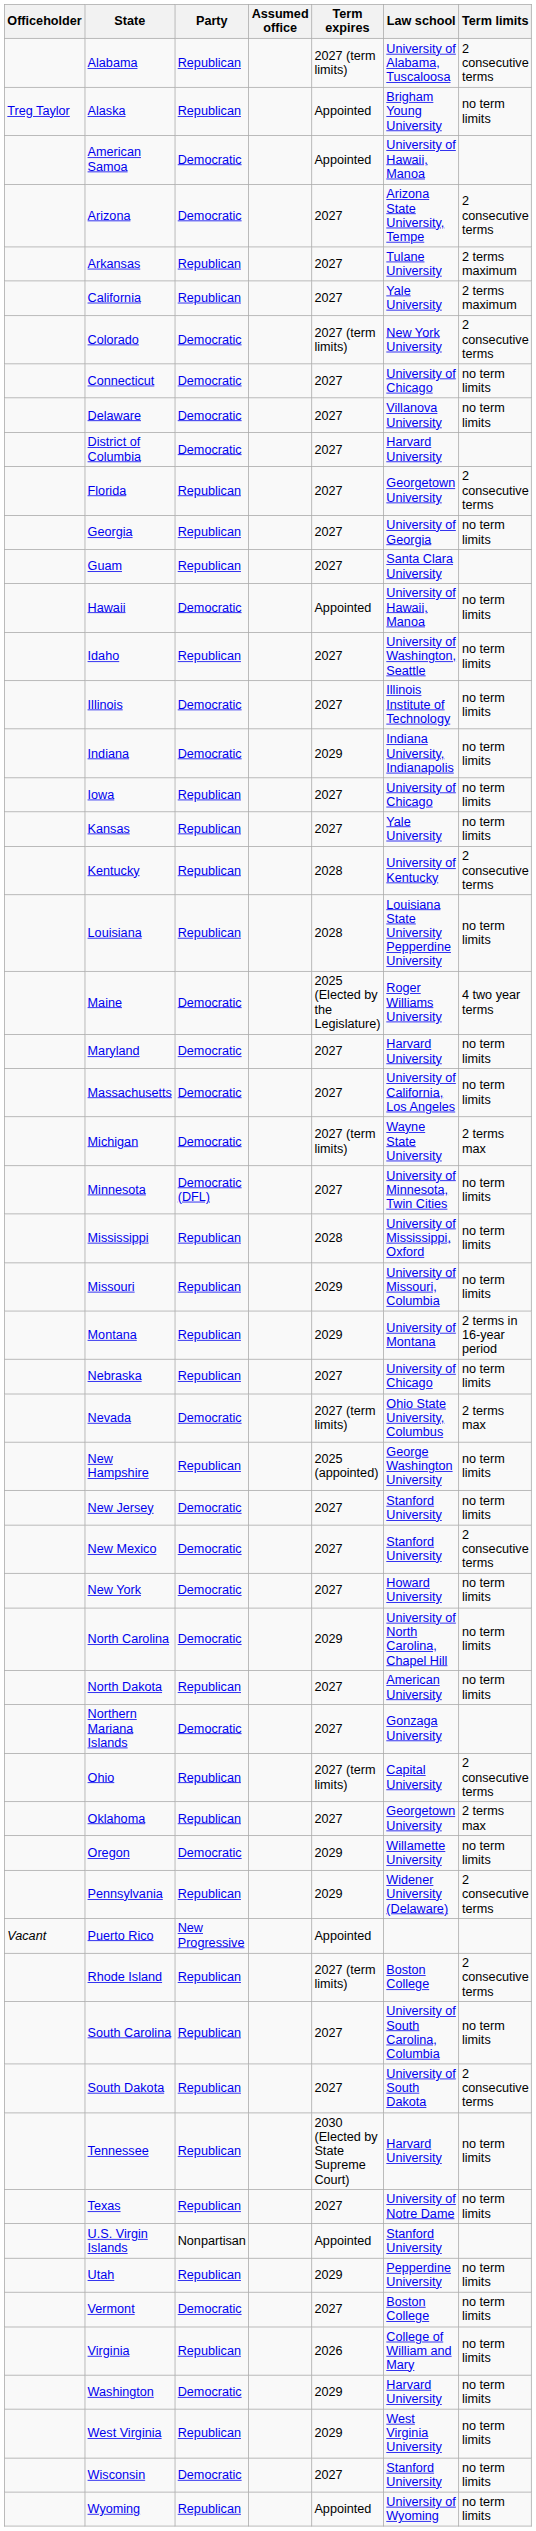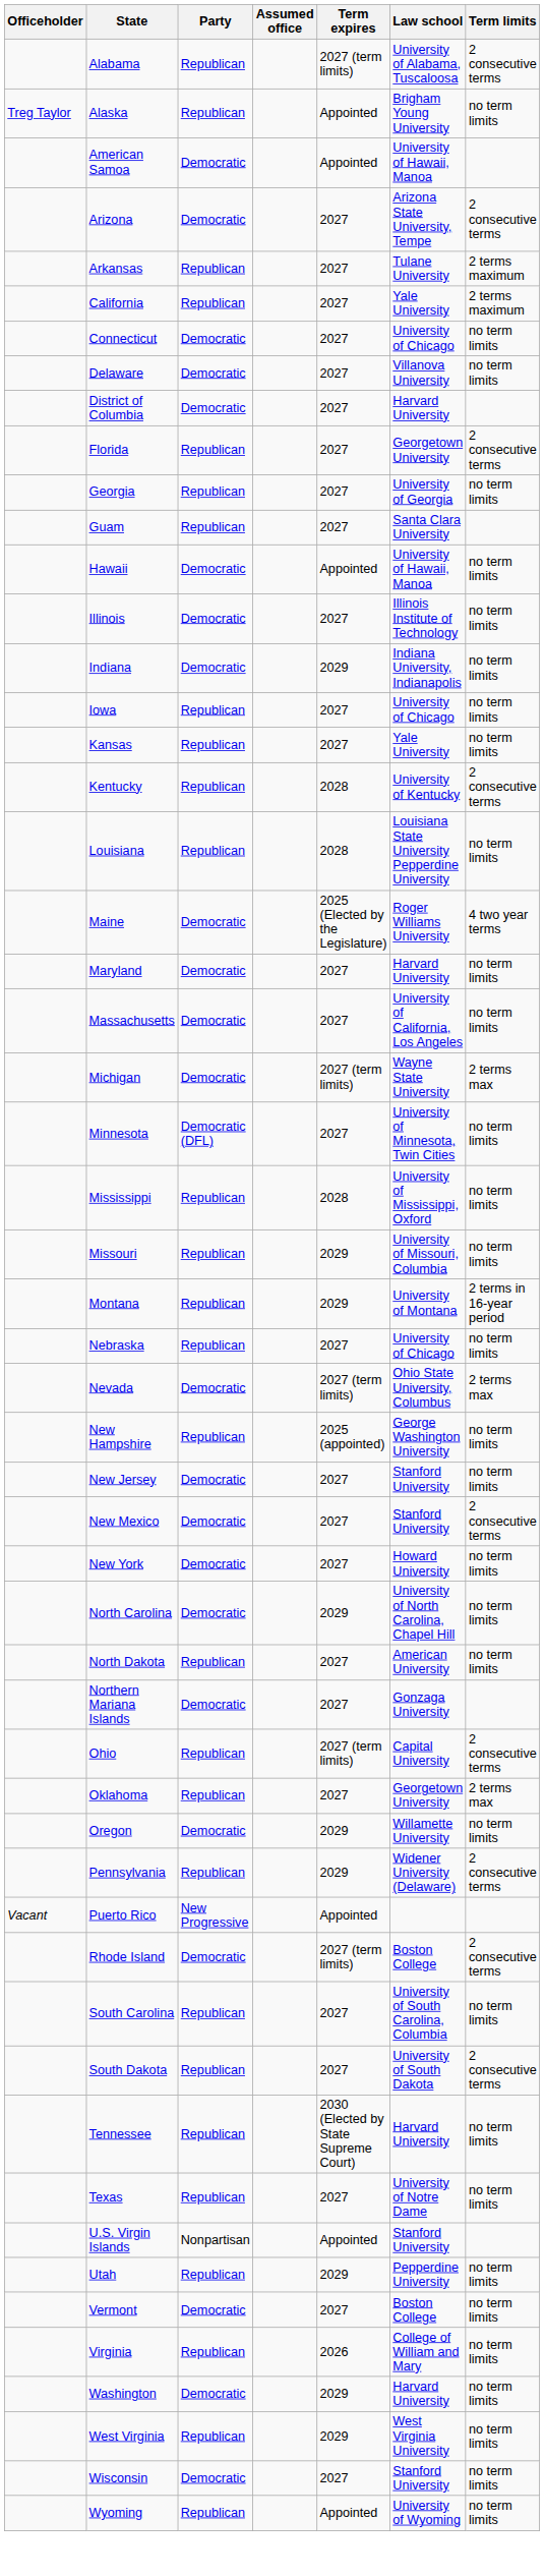 <table class="wikitable sortable">
 <tr>
 <th>Officeholder</th>
 <th>State</th>
 <th>Party</th>
 <th>Assumed office</th>
 <th>Term expires</th>
 <th>Law school</th>
 <th>Term limits</th>
 </tr>
 <tr>
 <td></td>
 <td><a href='#'>Alabama</a></td>
 <td><a href='#'>Republican</a></td>
 <td></td>
 <td>2027 (term limits)</td>
 <td><a href='#'>University of Alabama, Tuscaloosa</a></td>
 <td>2 consecutive terms</td>
 </tr>
 <tr>
 <td><a href='#'>Treg Taylor</a></td>
 <td><a href='#'>Alaska</a></td>
 <td><a href='#'>Republican</a></td>
 <td></td>
 <td>Appointed</td>
 <td><a href='#'>Brigham Young University</a></td>
 <td>no term limits</td>
 </tr>
 <tr>
 <td></td>
 <td><a href='#'>American Samoa</a></td>
 <td><a href='#'>Democratic</a></td>
 <td></td>
 <td>Appointed</td>
 <td><a href='#'>University of Hawaii, Manoa</a></td>
 <td></td>
 </tr>
 <tr>
 <td></td>
 <td><a href='#'>Arizona</a></td>
 <td><a href='#'>Democratic</a></td>
 <td></td>
 <td>2027</td>
 <td><a href='#'>Arizona State University, Tempe</a></td>
 <td>2 consecutive terms</td>
 </tr>
 <tr>
 <td></td>
 <td><a href='#'>Arkansas</a></td>
 <td><a href='#'>Republican</a></td>
 <td></td>
 <td>2027</td>
 <td><a href='#'>Tulane University</a></td>
 <td>2 terms maximum</td>
 </tr>
 <tr>
 <td></td>
 <td><a href='#'>California</a></td>
 <td><a href='#'>Republican</a></td>
 <td></td>
 <td>2027</td>
 <td><a href='#'>Yale University</a></td>
 <td>2 terms maximum</td>
 </tr>
 <tr>
 <td></td>
-<td><a href='#'>Colorado</a></td>
-<td><a href='#'>Democratic</a></td>
-<td></td>
-<td>2027 (term limits)</td>
-<td><a href='#'>New York University</a></td>
-<td>2 consecutive terms</td>
-</tr>
-<tr>
-<td></td>
 <td><a href='#'>Connecticut</a></td>
 <td><a href='#'>Democratic</a></td>
 <td></td>
 <td>2027</td>
 <td><a href='#'>University of Chicago</a></td>
 <td>no term limits</td>
 </tr>
 <tr>
 <td></td>
 <td><a href='#'>Delaware</a></td>
 <td><a href='#'>Democratic</a></td>
 <td></td>
 <td>2027</td>
 <td><a href='#'>Villanova University</a></td>
 <td>no term limits</td>
 </tr>
 <tr>
 <td></td>
 <td><a href='#'>District of Columbia</a></td>
 <td><a href='#'>Democratic</a></td>
 <td></td>
 <td>2027</td>
 <td><a href='#'>Harvard University</a></td>
 <td></td>
 </tr>
 <tr>
 <td></td>
 <td><a href='#'>Florida</a></td>
 <td><a href='#'>Republican</a></td>
 <td></td>
 <td>2027</td>
 <td><a href='#'>Georgetown University</a></td>
 <td>2 consecutive terms</td>
 </tr>
 <tr>
 <td></td>
 <td><a href='#'>Georgia</a></td>
 <td><a href='#'>Republican</a></td>
 <td></td>
 <td>2027</td>
 <td><a href='#'>University of Georgia</a></td>
 <td>no term limits</td>
 </tr>
 <tr>
 <td></td>
 <td><a href='#'>Guam</a></td>
 <td><a href='#'>Republican</a></td>
 <td></td>
 <td>2027</td>
 <td><a href='#'>Santa Clara University</a></td>
 <td></td>
 </tr>
 <tr>
 <td></td>
 <td><a href='#'>Hawaii</a></td>
 <td><a href='#'>Democratic</a></td>
 <td></td>
 <td>Appointed</td>
 <td><a href='#'>University of Hawaii, Manoa</a></td>
-<td>no term limits</td>
-</tr>
-<tr>
-<td></td>
-<td><a href='#'>Idaho</a></td>
-<td><a href='#'>Republican</a></td>
-<td></td>
-<td>2027</td>
-<td><a href='#'>University of Washington, Seattle</a></td>
 <td>no term limits</td>
 </tr>
 <tr>
 <td></td>
 <td><a href='#'>Illinois</a></td>
 <td><a href='#'>Democratic</a></td>
 <td></td>
 <td>2027</td>
 <td><a href='#'>Illinois Institute of Technology</a></td>
 <td>no term limits</td>
 </tr>
 <tr>
 <td></td>
 <td><a href='#'>Indiana</a></td>
 <td><a href='#'>Democratic</a></td>
 <td></td>
 <td>2029</td>
 <td><a href='#'>Indiana University, Indianapolis</a></td>
 <td>no term limits</td>
 </tr>
 <tr>
 <td></td>
 <td><a href='#'>Iowa</a></td>
 <td><a href='#'>Republican</a></td>
 <td></td>
 <td>2027</td>
 <td><a href='#'>University of Chicago</a></td>
 <td>no term limits</td>
 </tr>
 <tr>
 <td></td>
 <td><a href='#'>Kansas</a></td>
 <td><a href='#'>Republican</a></td>
 <td></td>
 <td>2027</td>
 <td><a href='#'>Yale University</a></td>
 <td>no term limits</td>
 </tr>
 <tr>
 <td></td>
 <td><a href='#'>Kentucky</a></td>
 <td><a href='#'>Republican</a></td>
 <td></td>
 <td>2028</td>
 <td><a href='#'>University of Kentucky</a></td>
 <td>2 consecutive terms</td>
 </tr>
 <tr>
 <td></td>
 <td><a href='#'>Louisiana</a></td>
 <td><a href='#'>Republican</a></td>
 <td></td>
 <td>2028</td>
 <td><a href='#'>Louisiana State University</a><br><a href='#'>Pepperdine University</a> </td>
 <td>no term limits</td>
 </tr>
 <tr>
 <td></td>
 <td><a href='#'>Maine</a></td>
 <td><a href='#'>Democratic</a></td>
 <td></td>
 <td>2025 (Elected by the Legislature)</td>
 <td><a href='#'>Roger Williams University</a></td>
 <td>4 two year terms</td>
 </tr>
 <tr>
 <td></td>
 <td><a href='#'>Maryland</a></td>
 <td><a href='#'>Democratic</a></td>
 <td></td>
 <td>2027</td>
 <td><a href='#'>Harvard University</a></td>
 <td>no term limits</td>
 </tr>
 <tr>
 <td></td>
 <td><a href='#'>Massachusetts</a></td>
 <td><a href='#'>Democratic</a></td>
 <td></td>
 <td>2027</td>
 <td><a href='#'>University of California, Los Angeles</a></td>
 <td>no term limits</td>
 </tr>
 <tr>
 <td></td>
 <td><a href='#'>Michigan</a></td>
 <td><a href='#'>Democratic</a></td>
 <td></td>
 <td>2027 (term limits)</td>
 <td><a href='#'>Wayne State University</a></td>
 <td>2 terms max</td>
 </tr>
 <tr>
 <td></td>
 <td><a href='#'>Minnesota</a></td>
 <td><a href='#'>Democratic (DFL)</a></td>
 <td></td>
 <td>2027</td>
 <td><a href='#'>University of Minnesota, Twin Cities</a></td>
 <td>no term limits</td>
 </tr>
 <tr>
 <td></td>
 <td><a href='#'>Mississippi</a></td>
 <td><a href='#'>Republican</a></td>
 <td></td>
 <td>2028</td>
 <td><a href='#'>University of Mississippi, Oxford</a></td>
 <td>no term limits</td>
 </tr>
 <tr>
 <td></td>
 <td><a href='#'>Missouri</a></td>
 <td><a href='#'>Republican</a></td>
 <td></td>
 <td>2029</td>
 <td><a href='#'>University of Missouri, Columbia</a></td>
 <td>no term limits</td>
 </tr>
 <tr>
 <td></td>
 <td><a href='#'>Montana</a></td>
 <td><a href='#'>Republican</a></td>
 <td></td>
 <td>2029</td>
 <td><a href='#'>University of Montana</a></td>
 <td>2 terms in 16-year period</td>
 </tr>
 <tr>
 <td></td>
 <td><a href='#'>Nebraska</a></td>
 <td><a href='#'>Republican</a></td>
 <td></td>
 <td>2027</td>
 <td><a href='#'>University of Chicago</a></td>
 <td>no term limits</td>
 </tr>
 <tr>
 <td></td>
 <td><a href='#'>Nevada</a></td>
 <td><a href='#'>Democratic</a></td>
 <td></td>
 <td>2027 (term limits)</td>
 <td><a href='#'>Ohio State University, Columbus</a></td>
 <td>2 terms max</td>
 </tr>
 <tr>
 <td></td>
 <td><a href='#'>New Hampshire</a></td>
 <td><a href='#'>Republican</a></td>
 <td></td>
 <td>2025 (appointed)</td>
 <td><a href='#'>George Washington University</a></td>
 <td>no term limits</td>
 </tr>
 <tr>
 <td></td>
 <td><a href='#'>New Jersey</a></td>
 <td><a href='#'>Democratic</a></td>
 <td></td>
 <td>2027</td>
 <td><a href='#'>Stanford University</a></td>
 <td>no term limits</td>
 </tr>
 <tr>
 <td></td>
 <td><a href='#'>New Mexico</a></td>
 <td><a href='#'>Democratic</a></td>
 <td></td>
 <td>2027</td>
 <td><a href='#'>Stanford University</a></td>
 <td>2 consecutive terms</td>
 </tr>
 <tr>
 <td></td>
 <td><a href='#'>New York</a></td>
 <td><a href='#'>Democratic</a></td>
 <td></td>
 <td>2027</td>
 <td><a href='#'>Howard University</a></td>
 <td>no term limits</td>
 </tr>
 <tr>
 <td></td>
 <td><a href='#'>North Carolina</a></td>
 <td><a href='#'>Democratic</a></td>
 <td></td>
 <td>2029</td>
 <td><a href='#'>University of North Carolina, Chapel Hill</a></td>
 <td>no term limits</td>
 </tr>
 <tr>
 <td></td>
 <td><a href='#'>North Dakota</a></td>
 <td><a href='#'>Republican</a></td>
 <td></td>
 <td>2027</td>
 <td><a href='#'>American University</a></td>
 <td>no term limits</td>
 </tr>
 <tr>
 <td></td>
 <td><a href='#'>Northern Mariana Islands</a></td>
 <td><a href='#'>Democratic</a></td>
 <td></td>
 <td>2027</td>
 <td><a href='#'>Gonzaga University</a></td>
 <td></td>
 </tr>
 <tr>
 <td></td>
 <td><a href='#'>Ohio</a></td>
 <td><a href='#'>Republican</a></td>
 <td></td>
 <td>2027 (term limits)</td>
 <td><a href='#'>Capital University</a></td>
 <td>2 consecutive terms</td>
 </tr>
 <tr>
 <td></td>
 <td><a href='#'>Oklahoma</a></td>
 <td><a href='#'>Republican</a></td>
 <td></td>
 <td>2027</td>
 <td><a href='#'>Georgetown University</a></td>
 <td>2 terms max</td>
 </tr>
 <tr>
 <td></td>
 <td><a href='#'>Oregon</a></td>
 <td><a href='#'>Democratic</a></td>
 <td></td>
 <td>2029</td>
 <td><a href='#'>Willamette University</a></td>
 <td>no term limits</td>
 </tr>
 <tr>
 <td></td>
 <td><a href='#'>Pennsylvania</a></td>
 <td><a href='#'>Republican</a></td>
 <td></td>
 <td>2029</td>
 <td><a href='#'>Widener University (Delaware)</a></td>
 <td>2 consecutive terms</td>
 </tr>
 <tr>
 <td><em>Vacant</em></td>
 <td><a href='#'>Puerto Rico</a></td>
 <td><a href='#'>New Progressive</a></td>
 <td></td>
 <td>Appointed</td>
 <td></td>
 <td></td>
 </tr>
 <tr>
 <td></td>
 <td><a href='#'>Rhode Island</a></td>
-<td><a href='#'>Republican</a></td>
+<td><a href='#'>Democratic</a></td>
 <td></td>
 <td>2027 (term limits)</td>
 <td><a href='#'>Boston College</a></td>
 <td>2 consecutive terms</td>
 </tr>
 <tr>
 <td></td>
 <td><a href='#'>South Carolina</a></td>
 <td><a href='#'>Republican</a></td>
 <td></td>
 <td>2027</td>
 <td><a href='#'>University of South Carolina, Columbia</a></td>
 <td>no term limits</td>
 </tr>
 <tr>
 <td></td>
 <td><a href='#'>South Dakota</a></td>
 <td><a href='#'>Republican</a></td>
 <td></td>
 <td>2027</td>
 <td><a href='#'>University of South Dakota</a></td>
 <td>2 consecutive terms</td>
 </tr>
 <tr>
 <td></td>
 <td><a href='#'>Tennessee</a></td>
 <td><a href='#'>Republican</a></td>
 <td></td>
 <td>2030 (Elected by State Supreme Court)</td>
 <td><a href='#'>Harvard University</a></td>
 <td>no term limits</td>
 </tr>
 <tr>
 <td></td>
 <td><a href='#'>Texas</a></td>
 <td><a href='#'>Republican</a></td>
 <td><br></td>
 <td>2027</td>
 <td><a href='#'>University of Notre Dame</a></td>
 <td>no term limits</td>
 </tr>
 <tr>
 <td></td>
 <td><a href='#'>U.S. Virgin Islands</a></td>
 <td>Nonpartisan</td>
 <td></td>
 <td>Appointed</td>
 <td><a href='#'>Stanford University</a></td>
 <td></td>
 </tr>
 <tr>
 <td></td>
 <td><a href='#'>Utah</a></td>
 <td><a href='#'>Republican</a></td>
 <td></td>
 <td>2029</td>
 <td><a href='#'>Pepperdine University</a></td>
 <td>no term limits</td>
 </tr>
 <tr>
 <td></td>
 <td><a href='#'>Vermont</a></td>
 <td><a href='#'>Democratic</a></td>
 <td></td>
 <td>2027</td>
 <td><a href='#'>Boston College</a></td>
 <td>no term limits</td>
 </tr>
 <tr>
 <td></td>
 <td><a href='#'>Virginia</a></td>
 <td><a href='#'>Republican</a></td>
 <td></td>
 <td>2026</td>
 <td><a href='#'>College of William and Mary</a></td>
 <td>no term limits</td>
 </tr>
 <tr>
 <td></td>
 <td><a href='#'>Washington</a></td>
 <td><a href='#'>Democratic</a></td>
 <td></td>
 <td>2029</td>
 <td><a href='#'>Harvard University</a></td>
 <td>no term limits</td>
 </tr>
 <tr>
 <td></td>
 <td><a href='#'>West Virginia</a></td>
 <td><a href='#'>Republican</a></td>
 <td></td>
 <td>2029</td>
 <td><a href='#'>West Virginia University</a></td>
 <td>no term limits</td>
 </tr>
 <tr>
 <td></td>
 <td><a href='#'>Wisconsin</a></td>
 <td><a href='#'>Democratic</a></td>
 <td></td>
 <td>2027</td>
 <td><a href='#'>Stanford University</a></td>
 <td>no term limits</td>
 </tr>
 <tr>
 <td><br></td>
 <td><a href='#'>Wyoming</a></td>
 <td><a href='#'>Republican</a></td>
 <td></td>
 <td>Appointed</td>
 <td><a href='#'>University of Wyoming</a></td>
 <td>no term limits</td>
 </tr>
 </table>
